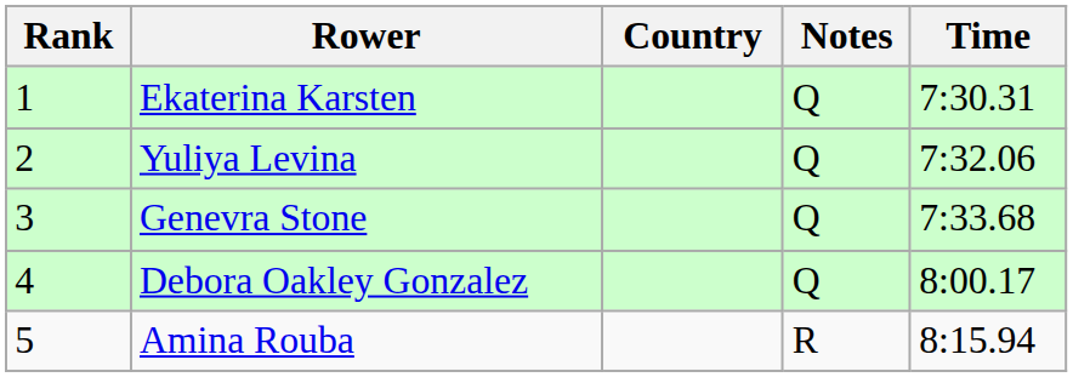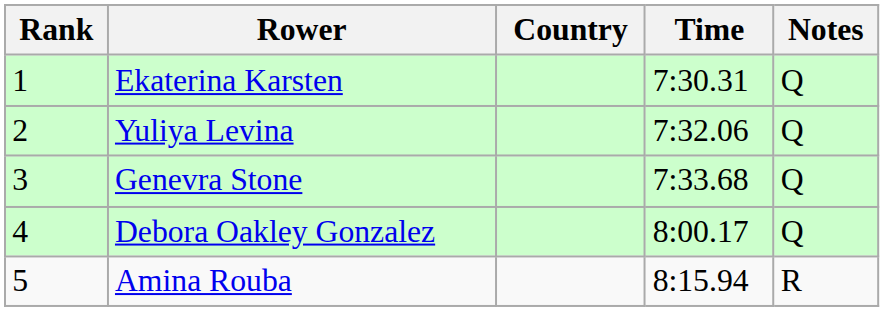 <table class="wikitable sortable" width=50%>
 <tr>
 <th>Rank</th>
 <th>Rower</th>
 <th>Country</th>
+<th>Time</th>
 <th>Notes</th>
-<th>Time</th>
 </tr>
 <tr bgcolor=ccffcc>
 <td>1</td>
 <td><a href='#'>Ekaterina Karsten</a></td>
 <td></td>
+<td>7:30.31</td>
 <td>Q</td>
-<td>7:30.31</td>
 </tr>
 <tr bgcolor=ccffcc>
 <td>2</td>
 <td><a href='#'>Yuliya Levina</a></td>
 <td></td>
+<td>7:32.06</td>
 <td>Q</td>
-<td>7:32.06</td>
 </tr>
 <tr bgcolor=ccffcc>
 <td>3</td>
 <td><a href='#'>Genevra Stone</a></td>
 <td></td>
+<td>7:33.68</td>
 <td>Q</td>
-<td>7:33.68</td>
 </tr>
 <tr bgcolor=ccffcc>
 <td>4</td>
 <td><a href='#'>Debora Oakley Gonzalez</a></td>
 <td></td>
+<td>8:00.17</td>
 <td>Q</td>
-<td>8:00.17</td>
 </tr>
 <tr>
 <td>5</td>
 <td><a href='#'>Amina Rouba</a></td>
 <td></td>
+<td>8:15.94</td>
 <td>R</td>
-<td>8:15.94</td>
 </tr>
 </table>
